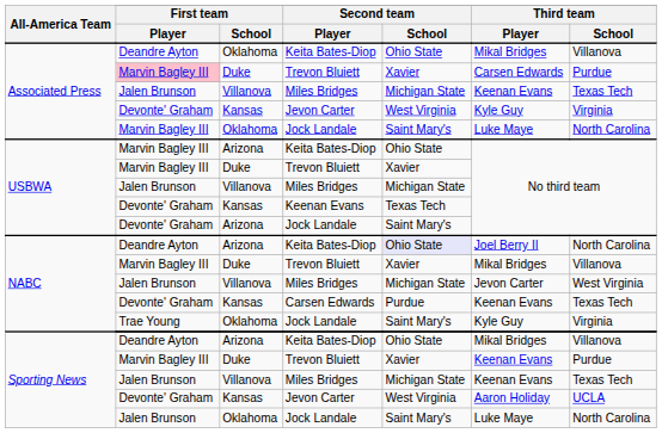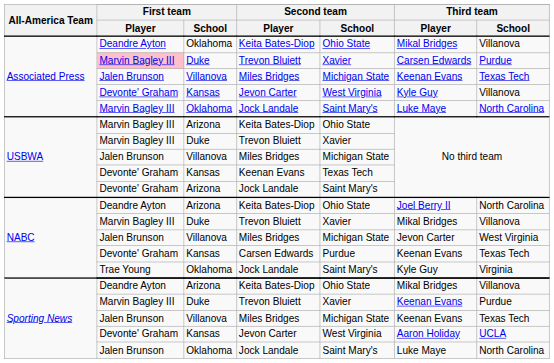 <table class="wikitable" style="width:98%;">
 <tr>
 <th rowspan=3>All-America Team</th>
 </tr>
 <tr>
 <th colspan=2>First team</th>
 <th colspan=2>Second team</th>
 <th colspan=2>Third team</th>
 </tr>
 <tr>
 <th>Player</th>
 <th>School</th>
 <th>Player</th>
 <th>School</th>
 <th>Player</th>
 <th>School</th>
 </tr>
 <tr>
 </tr>
 <tr style = "border-top:2px solid black;">
 <td rowspan=5><a href='#'>Associated Press</a></td>
 <td><a href='#'>Deandre Ayton</a></td>
 <td>Oklahoma</td>
 <td><a href='#'>Keita Bates-Diop</a></td>
 <td><a href='#'>Ohio State</a></td>
 <td><a href='#'>Mikal Bridges</a></td>
 <td>Villanova</td>
 </tr>
 <tr>
 <td style="background: pink;"><a href='#'>Marvin Bagley III</a></td>
 <td><a href='#'>Duke</a></td>
 <td><a href='#'>Trevon Bluiett</a></td>
 <td><a href='#'>Xavier</a></td>
 <td><a href='#'>Carsen Edwards</a></td>
 <td><a href='#'>Purdue</a></td>
 </tr>
 <tr>
 <td><a href='#'>Jalen Brunson</a></td>
 <td><a href='#'>Villanova</a></td>
 <td><a href='#'>Miles Bridges</a></td>
 <td><a href='#'>Michigan State</a></td>
 <td><a href='#'>Keenan Evans</a></td>
 <td><a href='#'>Texas Tech</a></td>
 </tr>
 <tr>
 <td><a href='#'>Devonte' Graham</a></td>
 <td><a href='#'>Kansas</a></td>
 <td><a href='#'>Jevon Carter</a></td>
 <td><a href='#'>West Virginia</a></td>
 <td><a href='#'>Kyle Guy</a></td>
-<td><a href='#'>Virginia</a></td>
+<td>Villanova</td>
 </tr>
 <tr>
 <td><a href='#'>Marvin Bagley III</a></td>
 <td><a href='#'>Oklahoma</a></td>
 <td><a href='#'>Jock Landale</a></td>
 <td><a href='#'>Saint Mary's</a></td>
 <td><a href='#'>Luke Maye</a></td>
 <td><a href='#'>North Carolina</a></td>
 </tr>
 <tr style = "border-top:2px solid black;">
 <td rowspan=5><a href='#'>USBWA</a></td>
 <td>Marvin Bagley III</td>
 <td>Arizona</td>
 <td>Keita Bates-Diop</td>
 <td>Ohio State</td>
 <td rowspan="5" colspan="2" style="text-align:center;">No third team</td>
 </tr>
 <tr>
 <td>Marvin Bagley III</td>
 <td>Duke</td>
 <td>Trevon Bluiett</td>
 <td>Xavier</td>
 </tr>
 <tr>
 <td>Jalen Brunson</td>
 <td>Villanova</td>
 <td>Miles Bridges</td>
 <td>Michigan State</td>
 </tr>
 <tr>
 <td>Devonte' Graham</td>
 <td>Kansas</td>
 <td>Keenan Evans</td>
 <td>Texas Tech</td>
 </tr>
 <tr>
 <td>Devonte' Graham</td>
 <td>Arizona</td>
 <td>Jock Landale</td>
 <td>Saint Mary's</td>
 </tr>
 <tr style = "border-top:2px solid black;">
 <td rowspan=5><a href='#'>NABC</a></td>
 <td>Deandre Ayton</td>
 <td>Arizona</td>
 <td>Keita Bates-Diop</td>
-<td style="background: lavender;">Ohio State</td>
+<td>Ohio State</td>
 <td><a href='#'>Joel Berry II</a></td>
 <td>North Carolina</td>
 </tr>
 <tr>
 <td>Marvin Bagley III</td>
 <td>Duke</td>
 <td>Trevon Bluiett</td>
 <td>Xavier</td>
 <td>Mikal Bridges</td>
 <td>Villanova</td>
 </tr>
 <tr>
 <td>Jalen Brunson</td>
 <td>Villanova</td>
 <td>Miles Bridges</td>
 <td>Michigan State</td>
 <td>Jevon Carter</td>
 <td>West Virginia</td>
 </tr>
 <tr>
 <td>Devonte' Graham</td>
 <td>Kansas</td>
 <td>Carsen Edwards</td>
 <td>Purdue</td>
 <td>Keenan Evans</td>
 <td>Texas Tech</td>
 </tr>
 <tr>
 <td>Trae Young</td>
 <td>Oklahoma</td>
 <td>Jock Landale</td>
 <td>Saint Mary's</td>
 <td>Kyle Guy</td>
 <td>Virginia</td>
 </tr>
 <tr style = "border-top:2px solid black;">
 <td rowspan=6><em><a href='#'>Sporting News</a></em></td>
 </tr>
 <tr style = "border-top:2px solid black;">
 <td>Deandre Ayton</td>
 <td>Arizona</td>
 <td>Keita Bates-Diop</td>
 <td>Ohio State</td>
 <td>Mikal Bridges</td>
 <td>Villanova</td>
 </tr>
 <tr>
 <td>Marvin Bagley III</td>
 <td>Duke</td>
 <td>Trevon Bluiett</td>
 <td>Xavier</td>
 <td><a href='#'>Keenan Evans</a></td>
 <td>Purdue</td>
 </tr>
 <tr>
 <td>Jalen Brunson</td>
 <td>Villanova</td>
 <td>Miles Bridges</td>
 <td>Michigan State</td>
 <td>Keenan Evans</td>
 <td>Texas Tech</td>
 </tr>
 <tr>
 <td>Devonte' Graham</td>
 <td>Kansas</td>
 <td>Jevon Carter</td>
 <td>West Virginia</td>
 <td><a href='#'>Aaron Holiday</a></td>
 <td><a href='#'>UCLA</a></td>
 </tr>
 <tr>
 <td>Jalen Brunson</td>
 <td>Oklahoma</td>
 <td>Jock Landale</td>
 <td>Saint Mary's</td>
 <td>Luke Maye</td>
 <td>North Carolina</td>
 </tr>
 </table>
